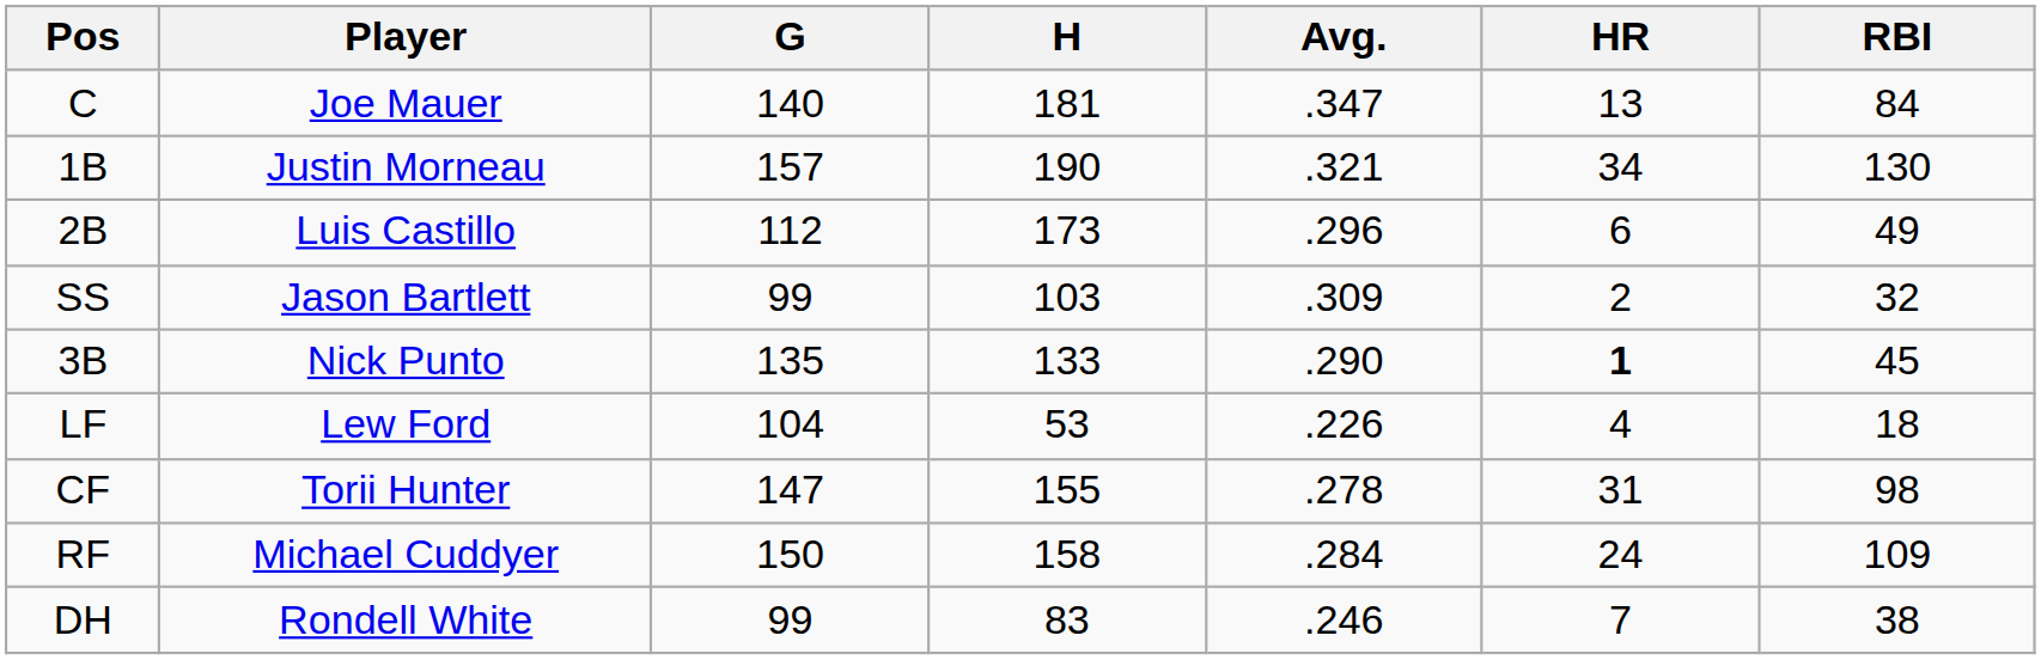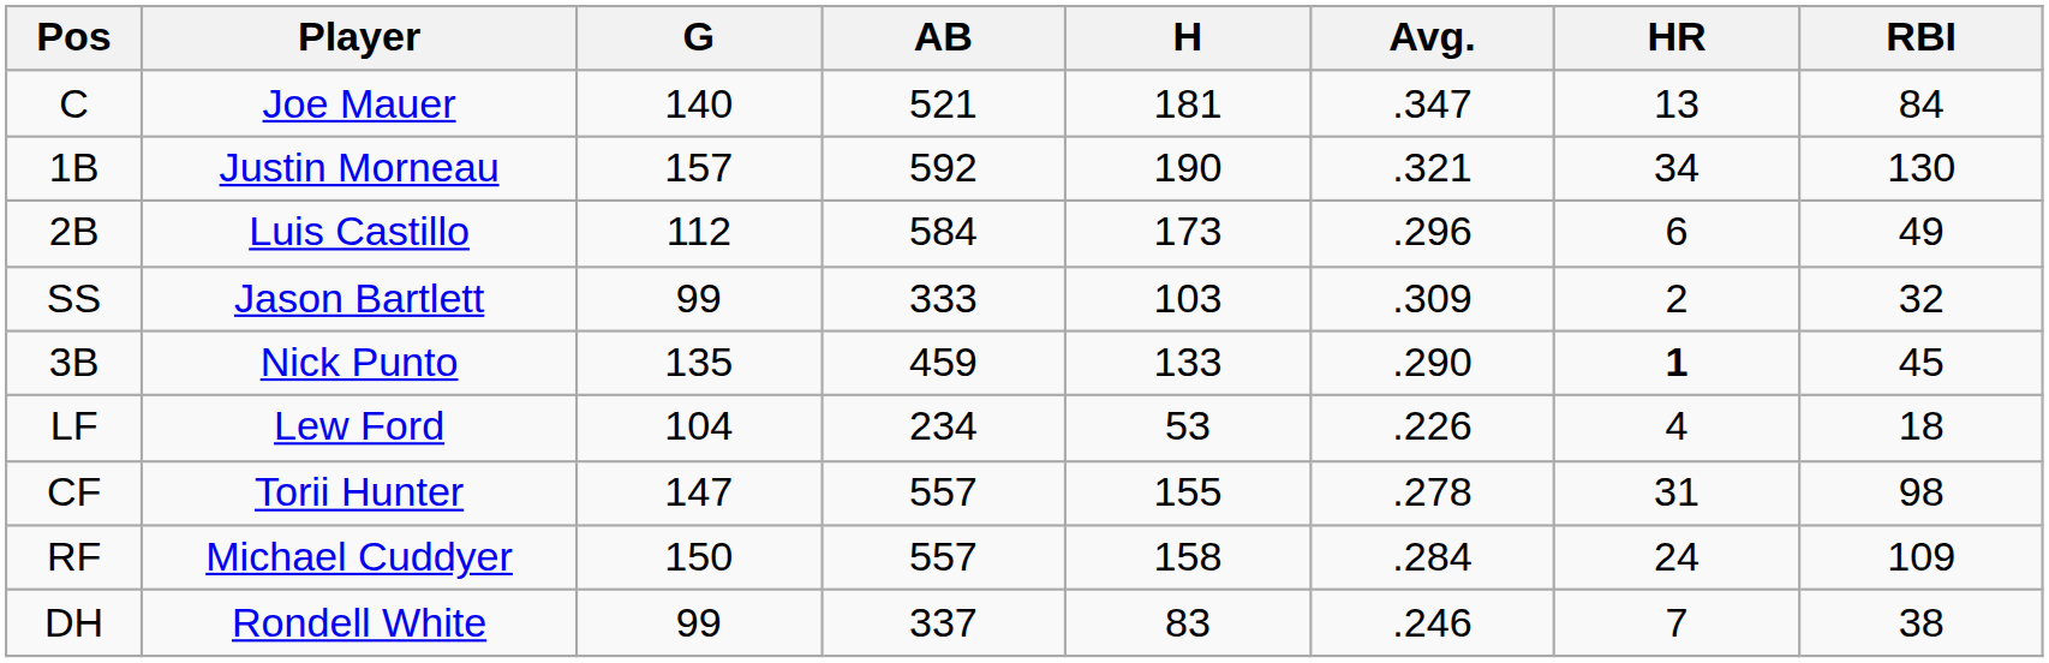 <table class="wikitable sortable">
 <tr>
 <th bgcolor="#DDDDFF" width="5%">Pos</th>
 <th bgcolor="#DDDDFF" width="16%">Player</th>
 <th bgcolor="#DDDDFF" width="9%">G</th>
+<th bgcolor="#DDDDFF" width="9%">AB</th>
 <th bgcolor="#DDDDFF" width="9%">H</th>
 <th bgcolor="#DDDDFF" width="9%">Avg.</th>
 <th bgcolor="#DDDDFF" width="9%">HR</th>
 <th bgcolor="#DDDDFF" width="9%">RBI</th>
 </tr>
 <tr align="center">
 <td>C</td>
 <td><a href='#'>Joe Mauer</a></td>
 <td>140</td>
+<td>521</td>
 <td>181</td>
 <td>.347</td>
 <td>13</td>
 <td>84</td>
 </tr>
 <tr align="center">
 <td>1B</td>
 <td><a href='#'>Justin Morneau</a></td>
 <td>157</td>
+<td>592</td>
 <td>190</td>
 <td>.321</td>
 <td>34</td>
 <td>130</td>
 </tr>
 <tr align="center">
 <td>2B</td>
 <td><a href='#'>Luis Castillo</a></td>
 <td>112</td>
+<td>584</td>
 <td>173</td>
 <td>.296</td>
 <td>6</td>
 <td>49</td>
 </tr>
 <tr align="center">
 <td>SS</td>
 <td><a href='#'>Jason Bartlett</a></td>
 <td>99</td>
+<td>333</td>
 <td>103</td>
 <td>.309</td>
 <td>2</td>
 <td>32</td>
 </tr>
 <tr align="center">
 <td>3B</td>
 <td><a href='#'>Nick Punto</a></td>
 <td>135</td>
+<td>459</td>
 <td>133</td>
 <td>.290</td>
 <td><strong>1</strong></td>
 <td>45</td>
 </tr>
 <tr align="center">
 <td>LF</td>
 <td><a href='#'>Lew Ford</a></td>
 <td>104</td>
+<td>234</td>
 <td>53</td>
 <td>.226</td>
 <td>4</td>
 <td>18</td>
 </tr>
 <tr align="center">
 <td>CF</td>
 <td><a href='#'>Torii Hunter</a></td>
 <td>147</td>
+<td>557</td>
 <td>155</td>
 <td>.278</td>
 <td>31</td>
 <td>98</td>
 </tr>
 <tr align="center">
 <td>RF</td>
 <td><a href='#'>Michael Cuddyer</a></td>
 <td>150</td>
+<td>557</td>
 <td>158</td>
 <td>.284</td>
 <td>24</td>
 <td>109</td>
 </tr>
 <tr align="center">
 <td>DH</td>
 <td><a href='#'>Rondell White</a></td>
 <td>99</td>
+<td>337</td>
 <td>83</td>
 <td>.246</td>
 <td>7</td>
 <td>38</td>
 </tr>
 </table>
